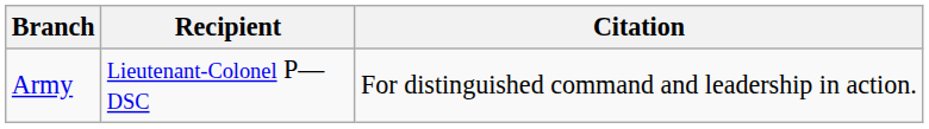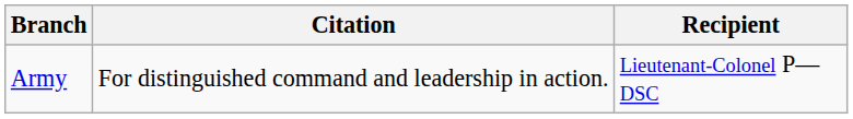 <table class="wikitable" style="font-size:95%;">
 <tr>
 <th>Branch</th>
+<th>Citation</th>
 <th scope="col" width="140">Recipient</th>
-<th>Citation</th>
 </tr>
 <tr>
 <td><a href='#'>Army</a></td>
+<td>For distinguished command and leadership in action.</td>
 <td><small><a href='#'>Lieutenant-Colonel</a></small> P— <small><a href='#'>DSC</a></small></td>
-<td>For distinguished command and leadership in action.</td>
 </tr>
 </table>
